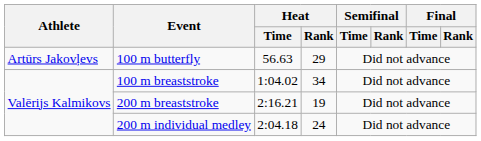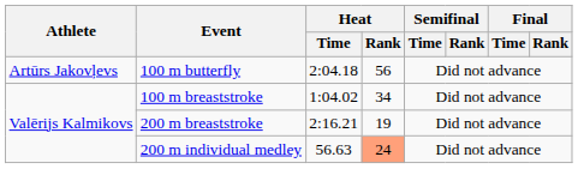 <table class=wikitable style="font-size:90%">
 <tr>
 <th rowspan="2">Athlete</th>
 <th rowspan="2">Event</th>
 <th colspan="2">Heat</th>
 <th colspan="2">Semifinal</th>
 <th colspan="2">Final</th>
 </tr>
 <tr style="font-size:95%">
 <th>Time</th>
 <th>Rank</th>
 <th>Time</th>
 <th>Rank</th>
 <th>Time</th>
 <th>Rank</th>
 </tr>
 <tr align=center>
 <td align=left><a href='#'>Artūrs Jakovļevs</a></td>
 <td align=left><a href='#'>100 m butterfly</a></td>
-<td>56.63</td>
-<td>29</td>
+<td>2:04.18</td>
+<td>56</td>
 <td colspan=4>Did not advance</td>
 </tr>
 <tr align=center>
 <td align=left rowspan=3><a href='#'>Valērijs Kalmikovs</a></td>
 <td align=left><a href='#'>100 m breaststroke</a></td>
 <td>1:04.02</td>
 <td>34</td>
 <td colspan=4>Did not advance</td>
 </tr>
 <tr align=center>
 <td align=left><a href='#'>200 m breaststroke</a></td>
 <td>2:16.21</td>
 <td>19</td>
 <td colspan=4>Did not advance</td>
 </tr>
 <tr align=center>
 <td align=left><a href='#'>200 m individual medley</a></td>
-<td>2:04.18</td>
-<td>24</td>
+<td>56.63</td>
+<td style="background: lightsalmon;">24</td>
 <td colspan=4>Did not advance</td>
 </tr>
 </table>
